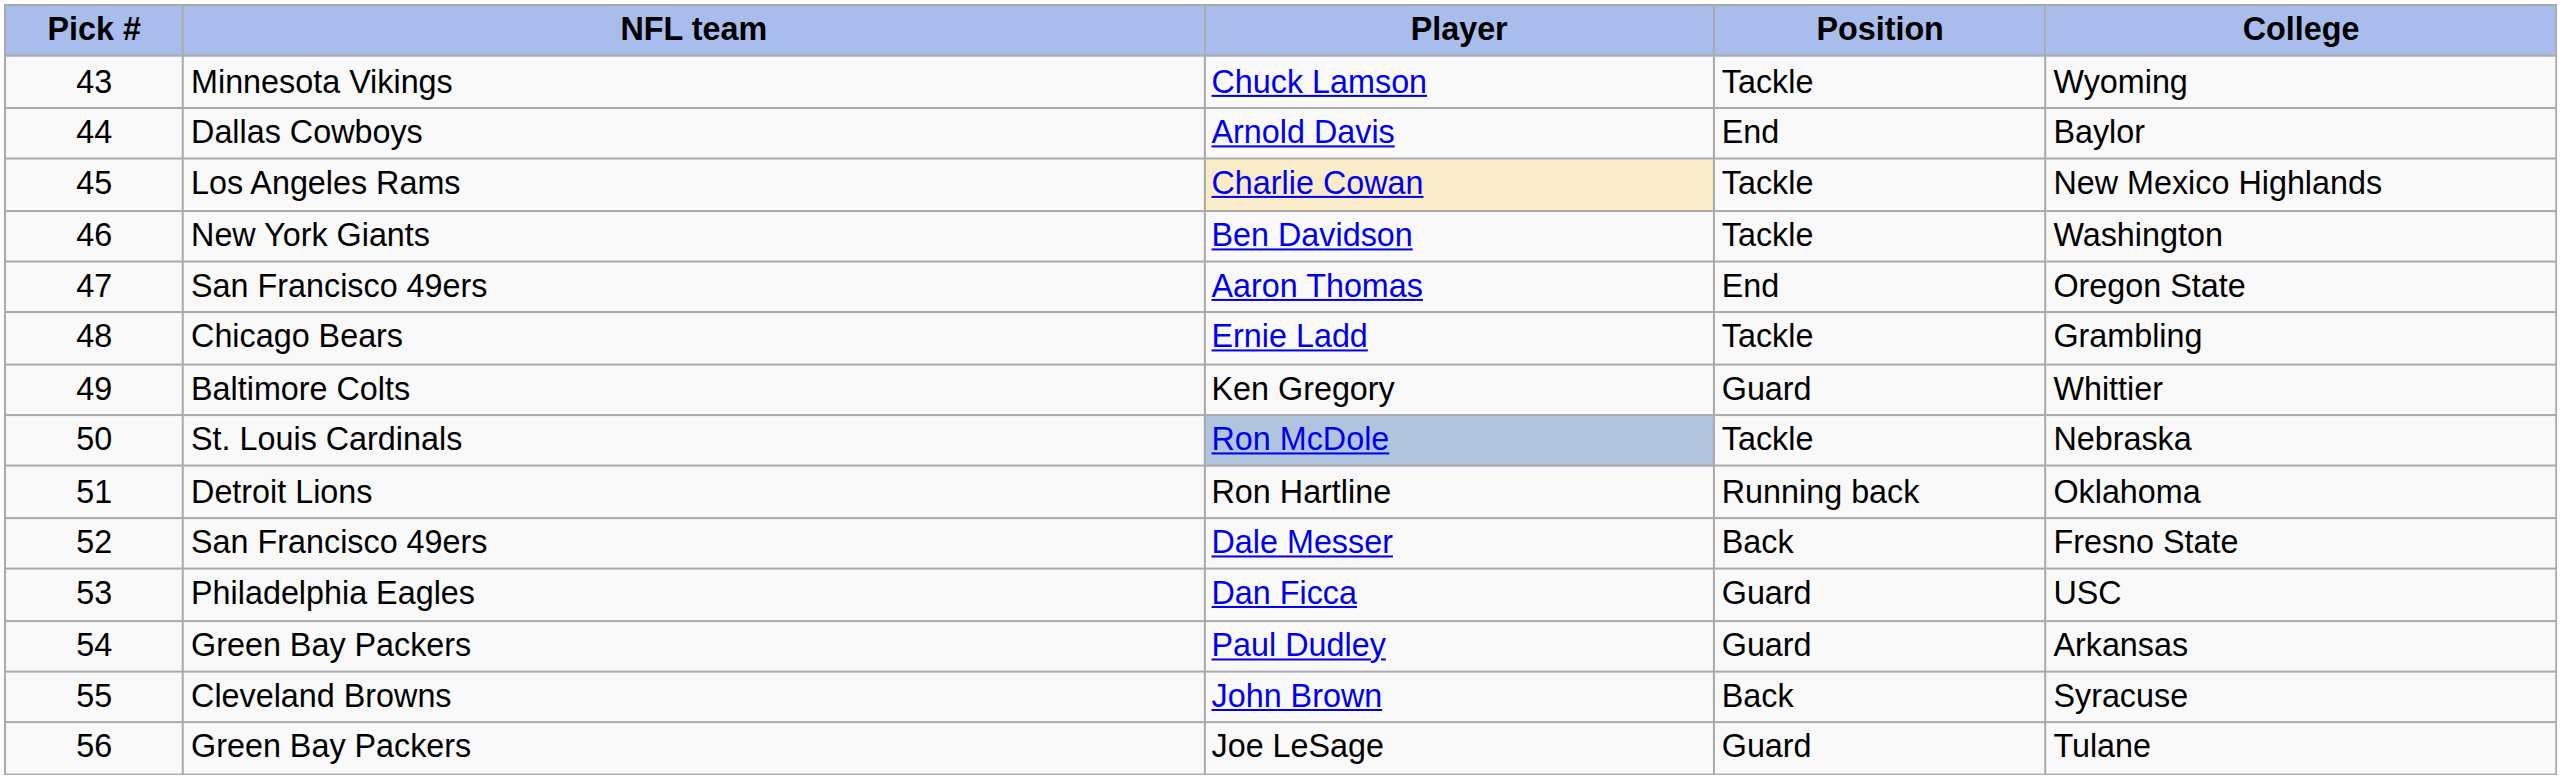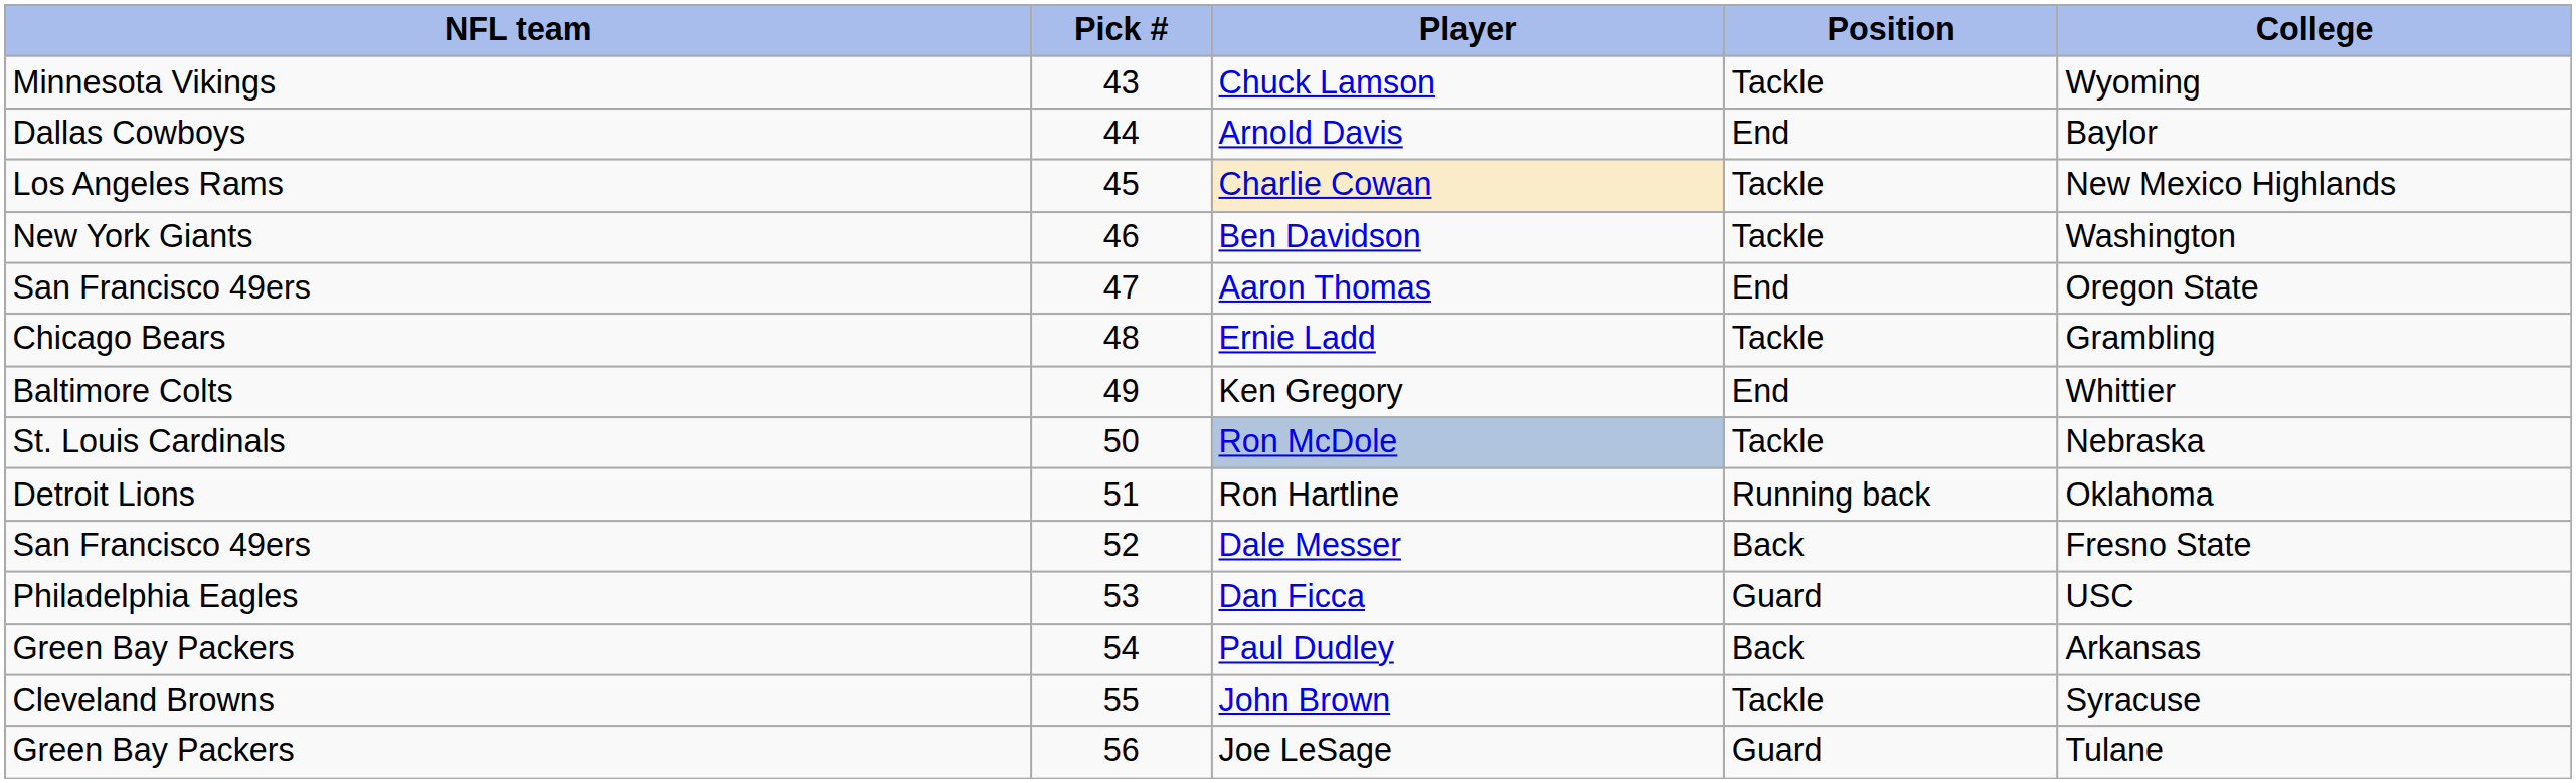 <table class="wikitable sortable sortable" style="width: 100%">
 <tr>
+<th width=40% style="background:#A8BDEC;">NFL team</th>
 <th style="background:#A8BDEC;" width=7%>Pick #</th>
-<th width=40% style="background:#A8BDEC;">NFL team</th>
 <th width=20% style="background:#A8BDEC;">Player</th>
 <th width=13% style="background:#A8BDEC;">Position</th>
 <th style="background:#A8BDEC;">College</th>
 </tr>
 <tr>
+<td>Minnesota Vikings</td>
 <td align=center>43</td>
-<td>Minnesota Vikings</td>
 <td><a href='#'>Chuck Lamson</a></td>
 <td>Tackle</td>
 <td>Wyoming</td>
 </tr>
 <tr>
+<td>Dallas Cowboys</td>
 <td align=center>44</td>
-<td>Dallas Cowboys</td>
 <td><a href='#'>Arnold Davis</a></td>
 <td>End</td>
 <td>Baylor</td>
 </tr>
 <tr>
+<td>Los Angeles Rams</td>
 <td align=center>45</td>
-<td>Los Angeles Rams</td>
 <td bgcolor="#faecc8"><a href='#'>Charlie Cowan</a></td>
 <td>Tackle</td>
 <td>New Mexico Highlands</td>
 </tr>
 <tr>
+<td>New York Giants</td>
 <td align=center>46</td>
-<td>New York Giants</td>
 <td><a href='#'>Ben Davidson</a></td>
 <td>Tackle</td>
 <td>Washington</td>
 </tr>
 <tr>
+<td>San Francisco 49ers</td>
 <td align=center>47</td>
-<td>San Francisco 49ers</td>
 <td><a href='#'>Aaron Thomas</a></td>
 <td>End</td>
 <td>Oregon State</td>
 </tr>
 <tr>
+<td>Chicago Bears</td>
 <td align=center>48</td>
-<td>Chicago Bears</td>
 <td><a href='#'>Ernie Ladd</a></td>
 <td>Tackle</td>
 <td>Grambling</td>
 </tr>
 <tr>
+<td>Baltimore Colts</td>
 <td align=center>49</td>
-<td>Baltimore Colts</td>
 <td>Ken Gregory</td>
-<td>Guard</td>
+<td>End</td>
 <td>Whittier</td>
 </tr>
 <tr>
+<td>St. Louis Cardinals</td>
 <td align=center>50</td>
-<td>St. Louis Cardinals</td>
 <td bgcolor=lightsteelblue><a href='#'>Ron McDole</a></td>
 <td>Tackle</td>
 <td>Nebraska</td>
 </tr>
 <tr>
+<td>Detroit Lions</td>
 <td align=center>51</td>
-<td>Detroit Lions</td>
 <td>Ron Hartline</td>
 <td>Running back</td>
 <td>Oklahoma</td>
 </tr>
 <tr>
+<td>San Francisco 49ers</td>
 <td align=center>52</td>
-<td>San Francisco 49ers</td>
 <td><a href='#'>Dale Messer</a></td>
 <td>Back</td>
 <td>Fresno State</td>
 </tr>
 <tr>
+<td>Philadelphia Eagles</td>
 <td align=center>53</td>
-<td>Philadelphia Eagles</td>
 <td><a href='#'>Dan Ficca</a></td>
 <td>Guard</td>
 <td>USC</td>
 </tr>
 <tr>
+<td>Green Bay Packers</td>
 <td align=center>54</td>
-<td>Green Bay Packers</td>
 <td><a href='#'>Paul Dudley</a></td>
-<td>Guard</td>
+<td>Back</td>
 <td>Arkansas</td>
 </tr>
 <tr>
+<td>Cleveland Browns</td>
 <td align=center>55</td>
-<td>Cleveland Browns</td>
 <td><a href='#'>John Brown</a></td>
-<td>Back</td>
+<td>Tackle</td>
 <td>Syracuse</td>
 </tr>
 <tr>
+<td>Green Bay Packers</td>
 <td align=center>56</td>
-<td>Green Bay Packers</td>
 <td>Joe LeSage</td>
 <td>Guard</td>
 <td>Tulane</td>
 </tr>
 </table>
